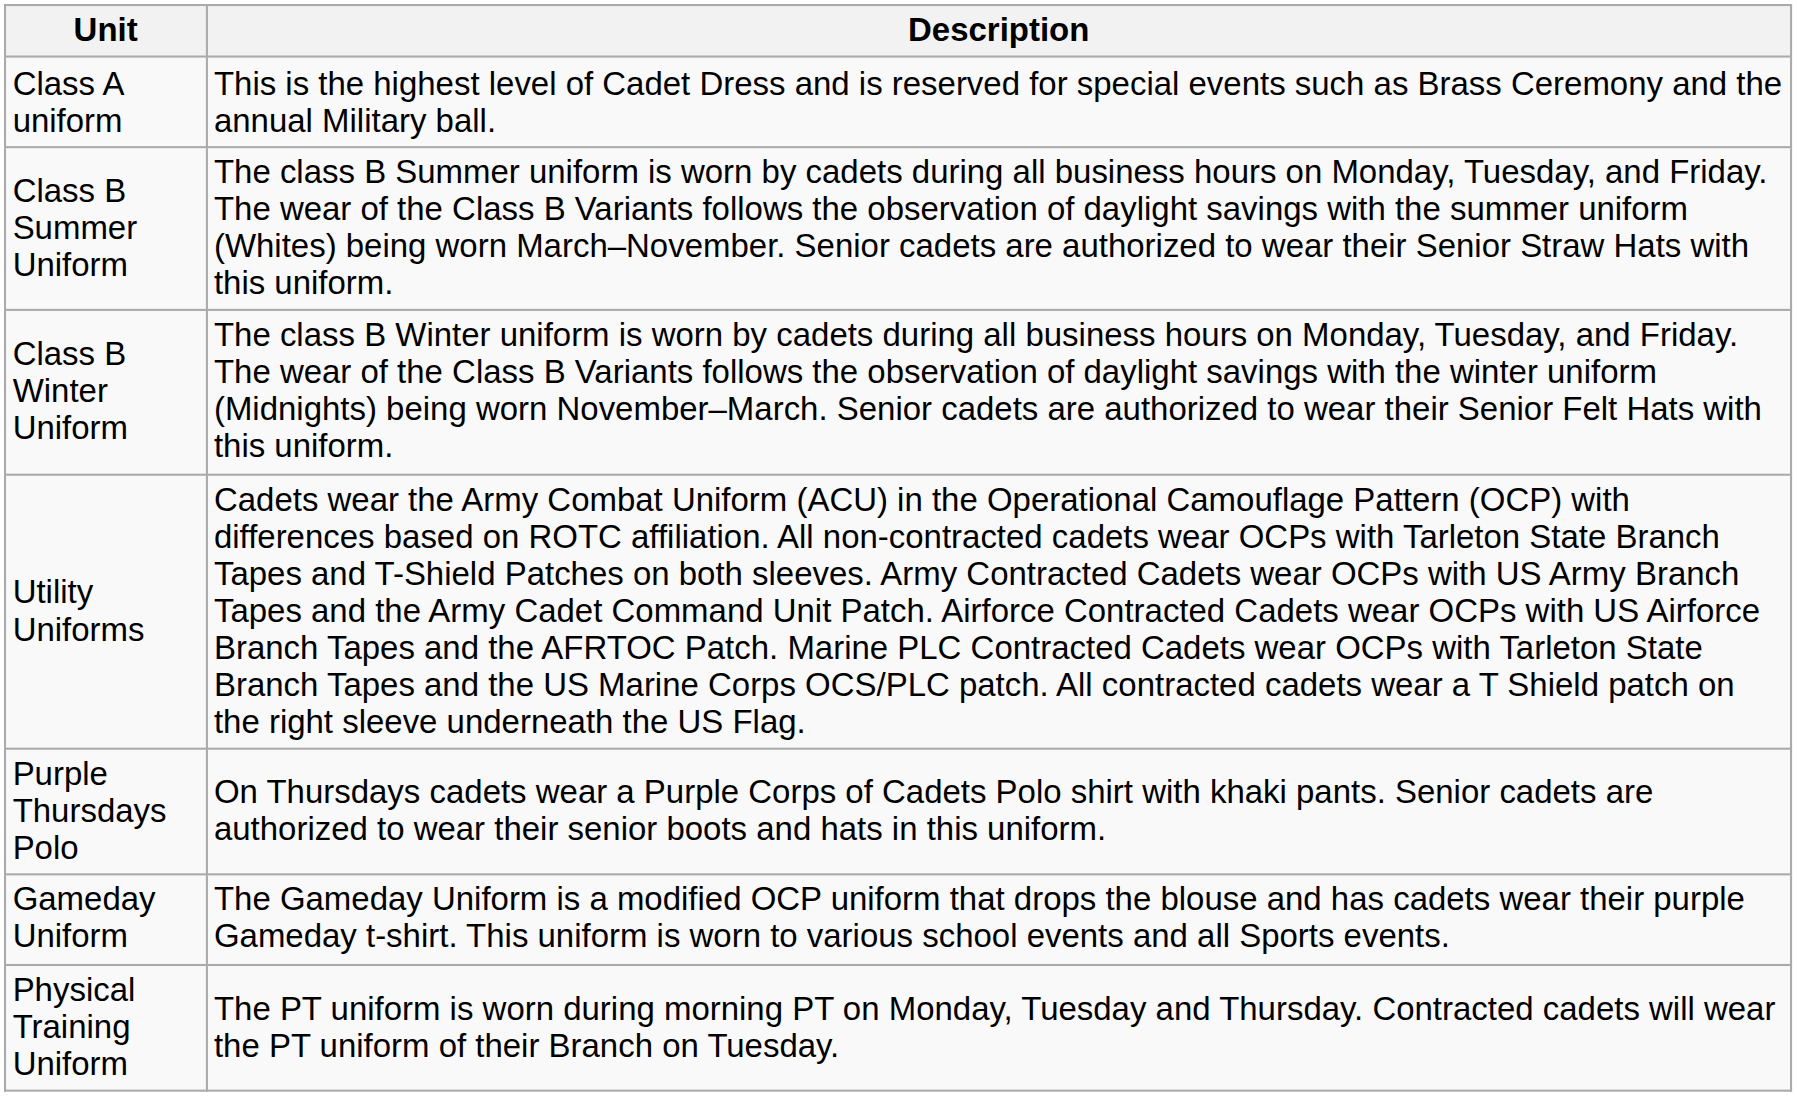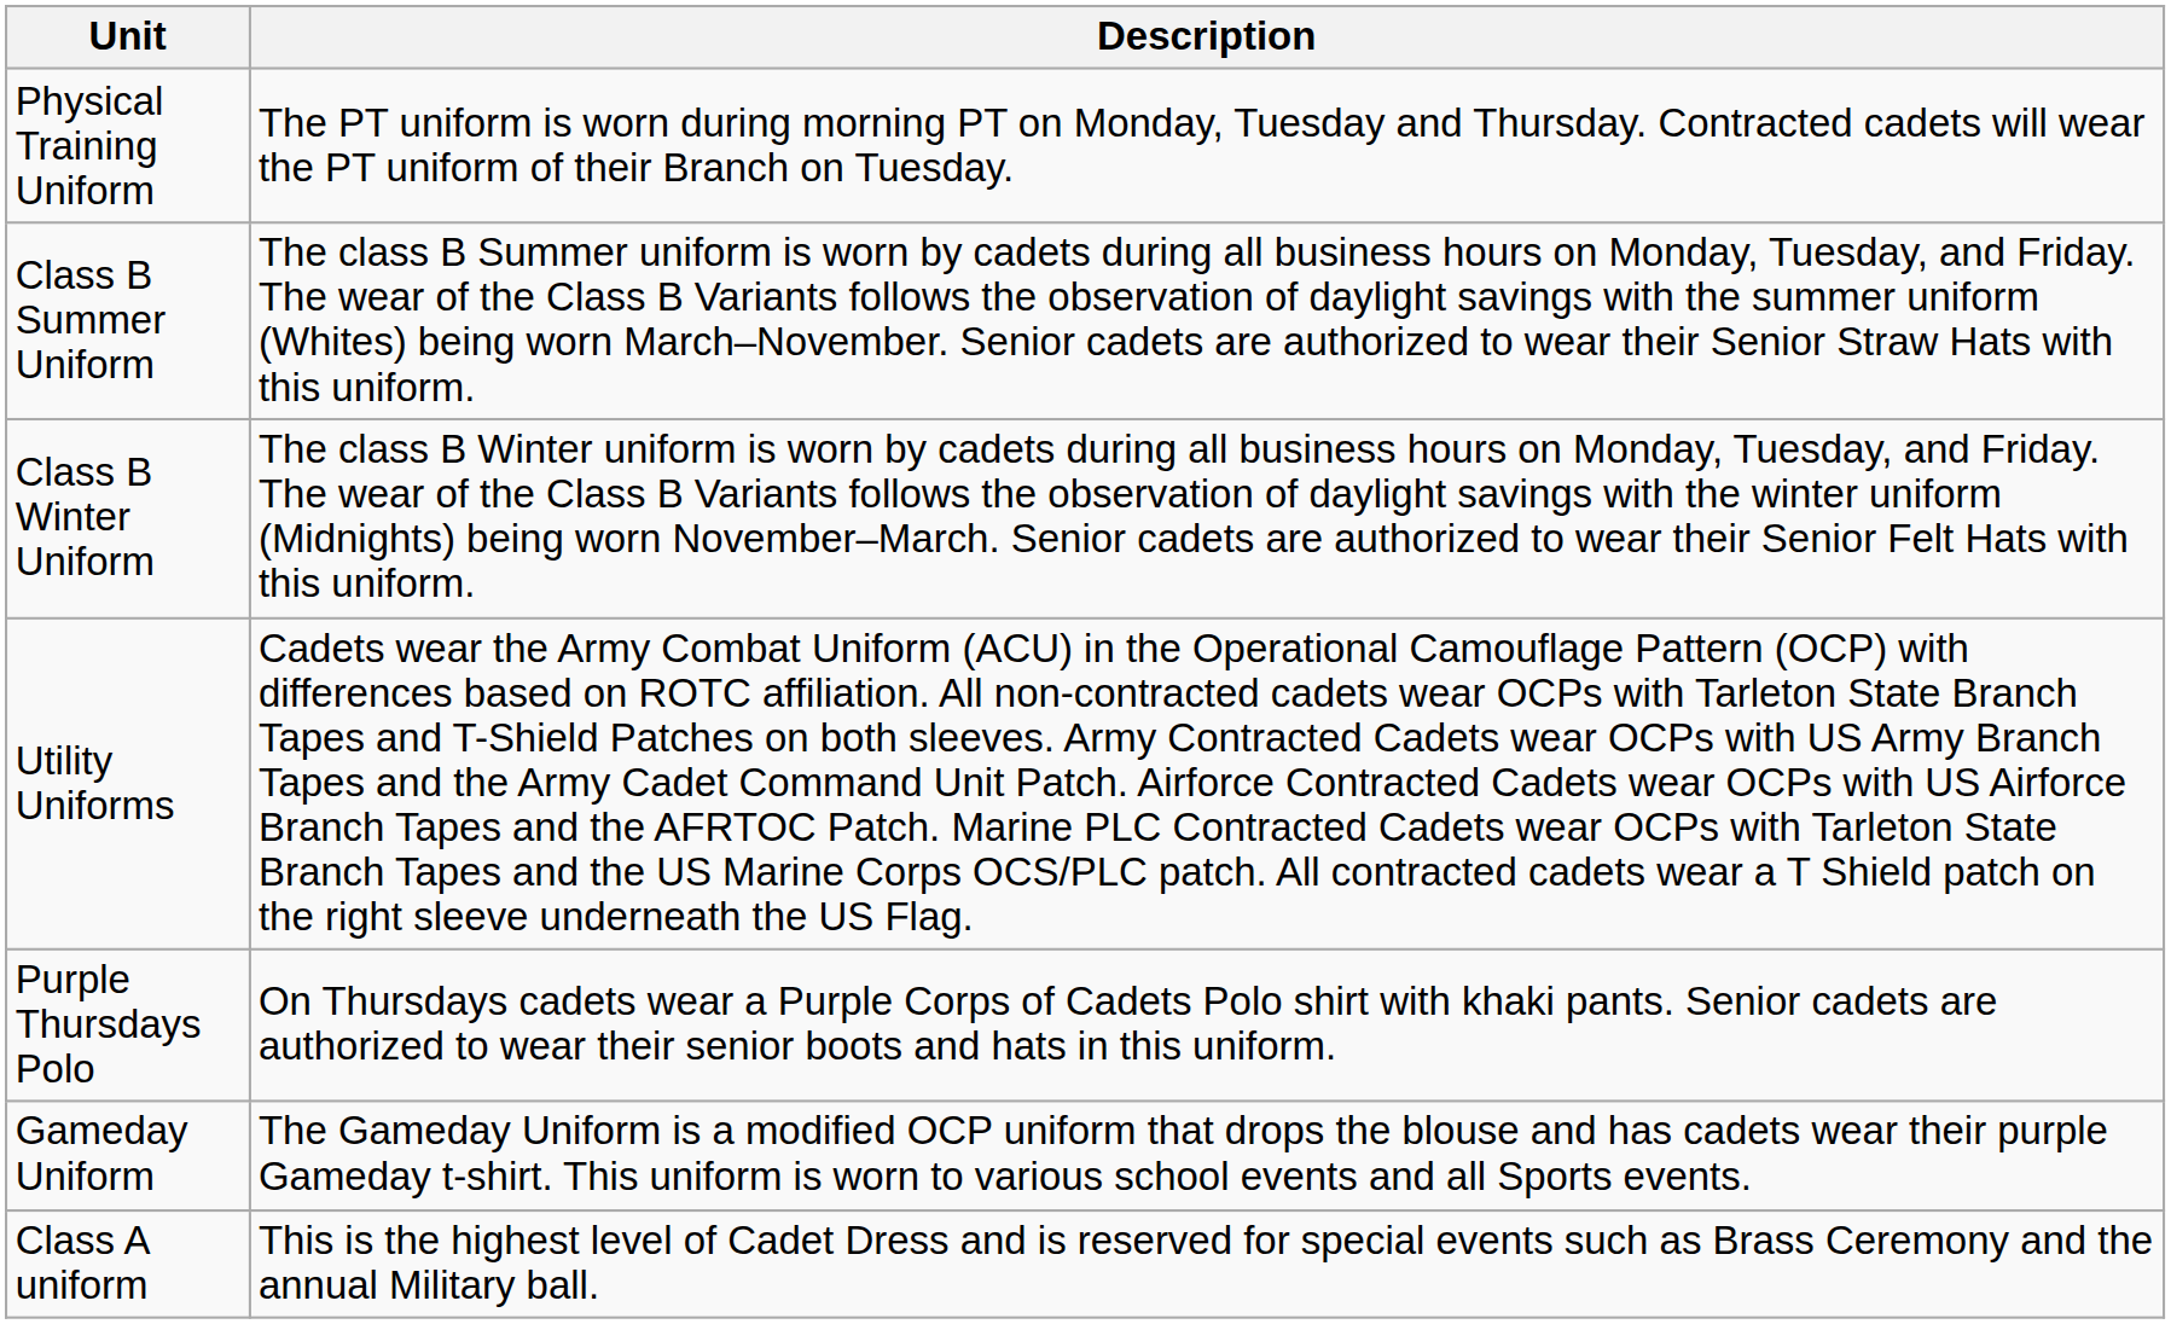 <table class="wikitable">
 <tr>
 <th>Unit</th>
 <th>Description</th>
 </tr>
 <tr>
-<td>Class A uniform</td>
-<td>This is the highest level of Cadet Dress and is reserved for special events such as Brass Ceremony and the annual Military ball.</td>
+<td>Physical Training Uniform</td>
+<td>The PT uniform is worn during morning PT on Monday, Tuesday and Thursday. Contracted cadets will wear the PT uniform of their Branch on Tuesday.</td>
 </tr>
 <tr>
 <td>Class B Summer Uniform</td>
 <td>The class B Summer uniform is worn by cadets during all business hours on Monday, Tuesday, and Friday. The wear of the Class B Variants follows the observation of daylight savings with the summer uniform (Whites) being worn March–November. Senior cadets are authorized to wear their Senior Straw Hats with this uniform.</td>
 </tr>
 <tr>
 <td>Class B Winter Uniform</td>
 <td>The class B Winter uniform is worn by cadets during all business hours on Monday, Tuesday, and Friday. The wear of the Class B Variants follows the observation of daylight savings with the winter uniform (Midnights) being worn November–March. Senior cadets are authorized to wear their Senior Felt Hats with this uniform.</td>
 </tr>
 <tr>
 <td>Utility Uniforms</td>
 <td>Cadets wear the Army Combat Uniform (ACU) in the Operational Camouflage Pattern (OCP) with differences based on ROTC affiliation. All non-contracted cadets wear OCPs with Tarleton State Branch Tapes and T-Shield Patches on both sleeves. Army Contracted Cadets wear OCPs with US Army Branch Tapes and the Army Cadet Command Unit Patch. Airforce Contracted Cadets wear OCPs with US Airforce Branch Tapes and the AFRTOC Patch. Marine PLC Contracted Cadets wear OCPs with Tarleton State Branch Tapes and the US Marine Corps OCS/PLC patch. All contracted cadets wear a T Shield patch on the right sleeve underneath the US Flag.</td>
 </tr>
 <tr>
 <td>Purple Thursdays Polo</td>
 <td>On Thursdays cadets wear a Purple Corps of Cadets Polo shirt with khaki pants. Senior cadets are authorized to wear their senior boots and hats in this uniform.</td>
 </tr>
 <tr>
 <td>Gameday Uniform</td>
 <td>The Gameday Uniform is a modified OCP uniform that drops the blouse and has cadets wear their purple Gameday t-shirt. This uniform is worn to various school events and all Sports events.</td>
 </tr>
 <tr>
-<td>Physical Training Uniform</td>
-<td>The PT uniform is worn during morning PT on Monday, Tuesday and Thursday. Contracted cadets will wear the PT uniform of their Branch on Tuesday.</td>
+<td>Class A uniform</td>
+<td>This is the highest level of Cadet Dress and is reserved for special events such as Brass Ceremony and the annual Military ball.</td>
 </tr>
 </table>
